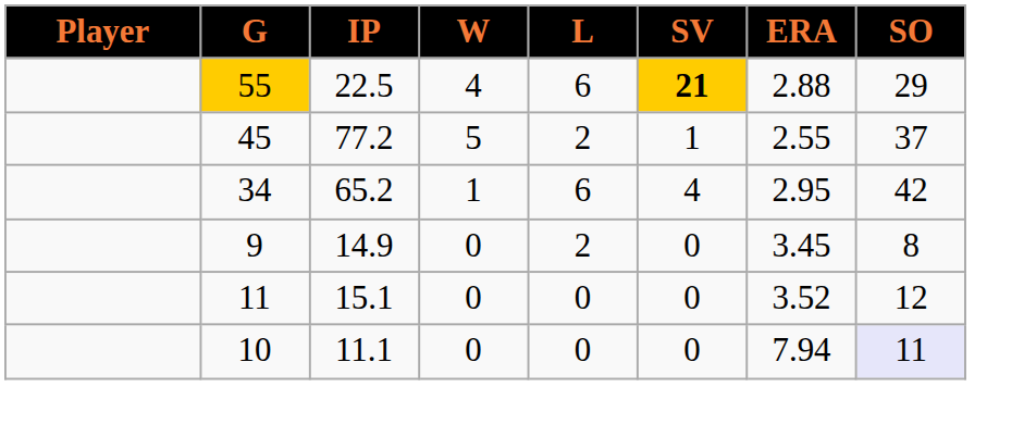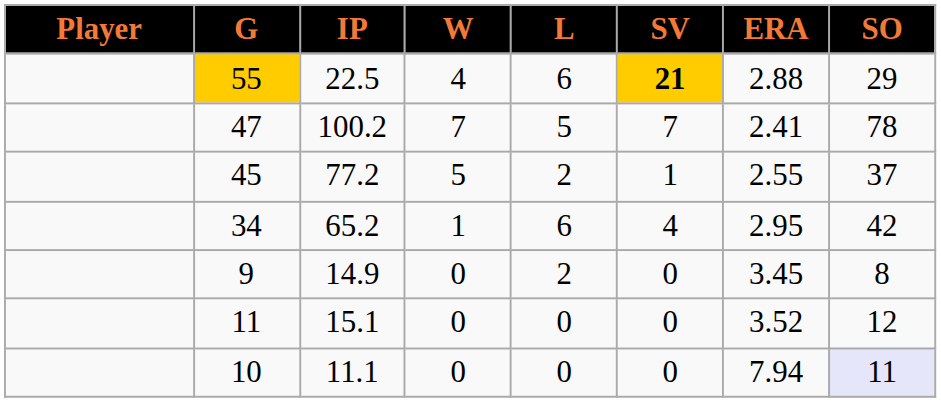 <table class="wikitable sortable">
 <tr>
 <th style="background:black;color:#f47937;" width="16%">Player</th>
 <th style="background:black;color:#f47937;" width="9%">G</th>
 <th style="background:black;color:#f47937;" width="9%">IP</th>
 <th style="background:black;color:#f47937;" width="9%">W</th>
 <th style="background:black;color:#f47937;" width="9%">L</th>
 <th style="background:black;color:#f47937;" width="9%">SV</th>
 <th style="background:black;color:#f47937;" width="9%">ERA</th>
 <th style="background:black;color:#f47937;" width="9%">SO</th>
 </tr>
 <tr align="center">
 <td></td>
 <td bgcolor="#FFCC00">55</td>
 <td>22.5</td>
 <td>4</td>
 <td>6</td>
 <td bgcolor="#FFCC00"><strong>21</strong></td>
 <td>2.88</td>
 <td>29</td>
+</tr>
+<tr align="center">
+<td></td>
+<td>47</td>
+<td>100.2</td>
+<td>7</td>
+<td>5</td>
+<td>7</td>
+<td>2.41</td>
+<td>78</td>
 </tr>
 <tr align=center>
 <td></td>
 <td>45</td>
 <td>77.2</td>
 <td>5</td>
 <td>2</td>
 <td>1</td>
 <td>2.55</td>
 <td>37</td>
 </tr>
 <tr align="center">
 <td></td>
 <td>34</td>
 <td>65.2</td>
 <td>1</td>
 <td>6</td>
 <td>4</td>
 <td>2.95</td>
 <td>42</td>
 </tr>
 <tr align="center">
 <td></td>
 <td>9</td>
 <td>14.9</td>
 <td>0</td>
 <td>2</td>
 <td>0</td>
 <td>3.45</td>
 <td>8</td>
 </tr>
 <tr align=center>
 <td></td>
 <td>11</td>
 <td>15.1</td>
 <td>0</td>
 <td>0</td>
 <td>0</td>
 <td>3.52</td>
 <td>12</td>
 </tr>
 <tr align="center">
 <td></td>
 <td>10</td>
 <td>11.1</td>
 <td>0</td>
 <td>0</td>
 <td>0</td>
 <td>7.94</td>
 <td style="background: lavender;">11</td>
 </tr>
 </table>
